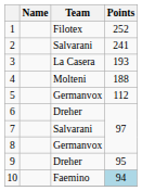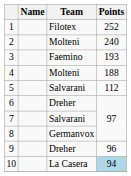 <table class="wikitable">
 <tr>
 <th></th>
 <th>Name</th>
 <th>Team</th>
 <th>Points</th>
 </tr>
 <tr>
 <td style="text-align:center">1</td>
 <td> </td>
 <td>Filotex</td>
 <td style="text-align:center">252</td>
 </tr>
 <tr>
 <td style="text-align:center">2</td>
 <td></td>
-<td>Salvarani</td>
-<td style="text-align:center">241</td>
+<td>Molteni</td>
+<td style="text-align:center">240</td>
 </tr>
 <tr>
 <td style="text-align:center">3</td>
 <td> </td>
-<td>La Casera</td>
+<td>Faemino</td>
 <td style="text-align:center">193</td>
 </tr>
 <tr>
 <td style="text-align:center">4</td>
 <td></td>
 <td>Molteni</td>
 <td style="text-align:center">188</td>
 </tr>
 <tr>
 <td style="text-align:center">5</td>
 <td></td>
-<td>Germanvox</td>
+<td>Salvarani</td>
 <td style="text-align:center">112</td>
 </tr>
 <tr>
 <td style="text-align:center">6</td>
 <td></td>
 <td>Dreher</td>
 <td style="text-align:center" rowspan="3">97</td>
 </tr>
 <tr>
 <td style="text-align:center">7</td>
 <td></td>
 <td>Salvarani</td>
 </tr>
 <tr>
 <td style="text-align:center">8</td>
 <td></td>
 <td>Germanvox</td>
 </tr>
 <tr>
 <td style="text-align:center">9</td>
 <td></td>
 <td>Dreher</td>
-<td style="text-align:center">95</td>
+<td style="text-align:center">96</td>
 </tr>
 <tr>
 <td style="text-align:center">10</td>
 <td></td>
-<td>Faemino</td>
+<td>La Casera</td>
 <td style="background: lightblue; text-align:center">94</td>
 </tr>
 <tr>
 </tr>
 </table>
